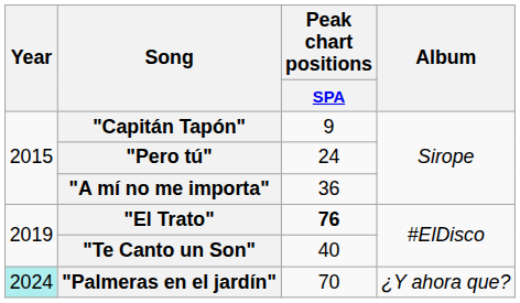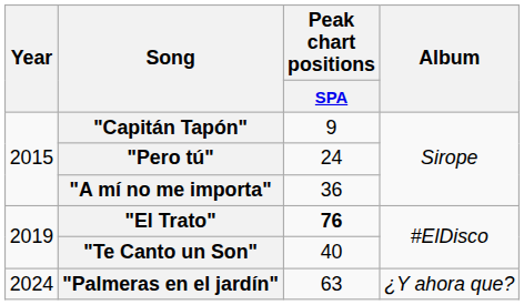 <table class="wikitable plainrowheaders">
 <tr>
 <th rowspan="2">Year</th>
 <th rowspan="2">Song</th>
 <th colspan="1">Peak chart positions</th>
 <th rowspan="2">Album</th>
 </tr>
 <tr>
 <th width="40"><small><a href='#'>SPA</a></small><br></th>
 </tr>
 <tr>
 <td style="text-align:center" rowspan="3">2015</td>
 <th scope="row">"Capitán Tapón"</th>
 <td style="text-align:center">9</td>
 <td style="text-align:center" rowspan="3"><em>Sirope</em></td>
 </tr>
 <tr>
 <th scope="row">"Pero tú"</th>
 <td style="text-align:center">24</td>
 </tr>
 <tr>
 <th scope="row">"A mí no me importa"</th>
 <td style="text-align:center">36</td>
 </tr>
 <tr>
 <td style="text-align:center" rowspan="2">2019</td>
 <th scope="row">"El Trato"</th>
 <td style="text-align:center"><strong>76</strong></td>
 <td style="text-align:center" rowspan="2"><em>#ElDisco</em></td>
 </tr>
 <tr>
 <th scope="row">"Te Canto un Son"</th>
 <td style="text-align:center">40</td>
 </tr>
 <tr>
-<td style="background: paleturquoise;">2024</td>
+<td>2024</td>
 <th scope="row">"Palmeras en el jardín"</th>
-<td style="text-align:center">70</td>
+<td style="text-align:center">63</td>
 <td style="text-align:center" rowspan="2"><em>¿Y ahora que?</em></td>
 </tr>
 </table>
